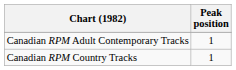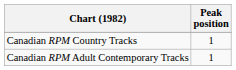 <table class="wikitable sortable">
 <tr>
 <th align="left">Chart (1982)</th>
 <th align="center">Peak<br>position</th>
 </tr>
 <tr>
 </tr>
 <tr>
 </tr>
 <tr>
+<td align="left">Canadian <em>RPM</em> Country Tracks</td>
+<td align="center">1</td>
+</tr>
+<tr>
 <td align="left">Canadian <em>RPM</em> Adult Contemporary Tracks</td>
 <td align="center">1</td>
 </tr>
-<tr>
-<td align="left">Canadian <em>RPM</em> Country Tracks</td>
-<td align="center">1</td>
-</tr>
 </table>
